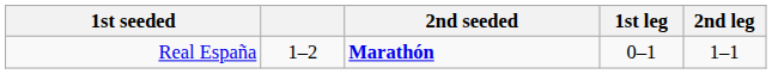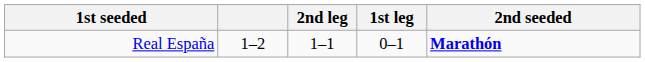 <table class="wikitable">
 <tr>
 <th width="200">1st seeded</th>
 <th width="60"></th>
+<th width="60">2nd leg</th>
+<th width="60">1st leg</th>
 <th width="200">2nd seeded</th>
-<th width="60">1st leg</th>
-<th width="60">2nd leg</th>
 </tr>
 <tr>
 <td align="right"><a href='#'>Real España</a></td>
 <td align="center">1–2</td>
+<td align="center">1–1</td>
+<td align="center">0–1</td>
 <td><a href='#'><strong>Marathón</strong></a></td>
-<td align="center">0–1</td>
-<td align="center">1–1</td>
 </tr>
 </table>
